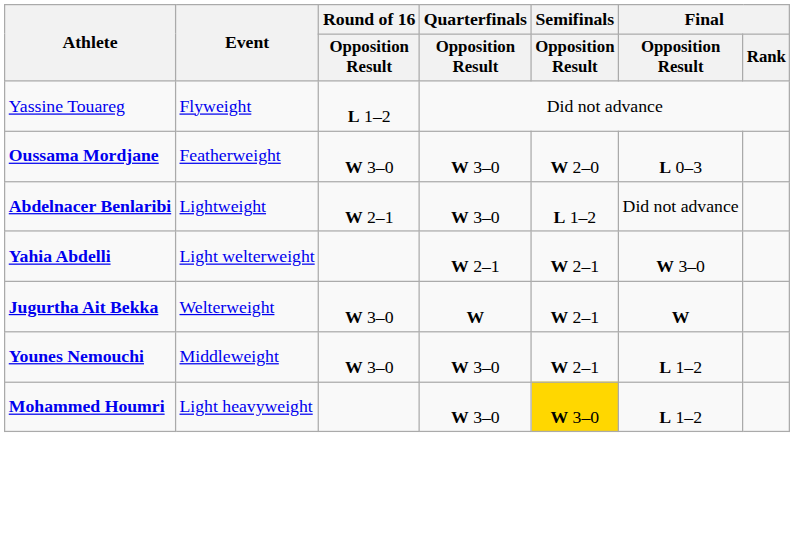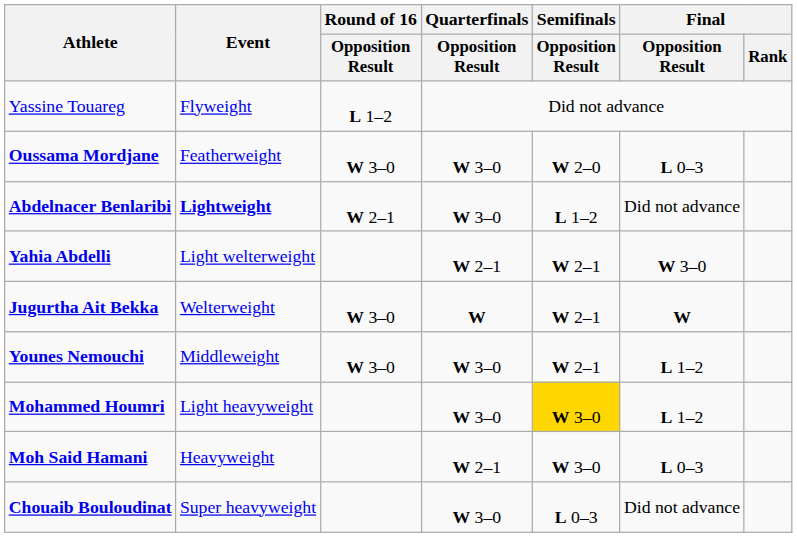 <table class="wikitable" style="font-size:90%">
 <tr>
 <th rowspan=2>Athlete</th>
 <th rowspan=2>Event</th>
 <th>Round of 16</th>
 <th>Quarterfinals</th>
 <th>Semifinals</th>
 <th colspan=2>Final</th>
 </tr>
 <tr style="font-size:95%">
 <th>Opposition<br>Result</th>
 <th>Opposition<br>Result</th>
 <th>Opposition<br>Result</th>
 <th>Opposition<br>Result</th>
 <th>Rank</th>
 </tr>
 <tr align=center>
 <td align=left><a href='#'>Yassine Touareg</a></td>
 <td align=left><a href='#'>Flyweight</a></td>
 <td><br><strong>L</strong> 1–2</td>
 <td colspan="4">Did not advance</td>
 </tr>
 <tr align=center>
 <td align=left><strong><a href='#'>Oussama Mordjane</a></strong></td>
 <td align=left><a href='#'>Featherweight</a></td>
 <td><br><strong>W</strong> 3–0</td>
 <td><br><strong>W</strong> 3–0</td>
 <td><br><strong>W</strong> 2–0</td>
 <td><br><strong>L</strong> 0–3</td>
 <td></td>
 </tr>
 <tr align=center>
 <td align=left><strong><a href='#'>Abdelnacer Benlaribi</a></strong></td>
-<td align=left><a href='#'>Lightweight</a></td>
+<td align=left><strong><a href='#'>Lightweight</a></strong></td>
 <td><br><strong>W</strong> 2–1</td>
 <td><br><strong>W</strong> 3–0</td>
 <td><br><strong>L</strong> 1–2</td>
 <td>Did not advance</td>
 <td></td>
 </tr>
 <tr align=center>
 <td align=left><strong><a href='#'>Yahia Abdelli</a></strong></td>
 <td align=left><a href='#'>Light welterweight</a></td>
 <td></td>
 <td><br><strong>W</strong> 2–1</td>
 <td><br><strong>W</strong> 2–1</td>
 <td><br><strong>W</strong> 3–0</td>
 <td></td>
 </tr>
 <tr align=center>
 <td align=left><strong><a href='#'>Jugurtha Ait Bekka</a></strong></td>
 <td align=left><a href='#'>Welterweight</a></td>
 <td><br><strong>W</strong> 3–0</td>
 <td><br><strong>W</strong> </td>
 <td><br><strong>W</strong> 2–1</td>
 <td><br><strong>W</strong> </td>
 <td></td>
 </tr>
 <tr align=center>
 <td align=left><strong><a href='#'>Younes Nemouchi</a></strong></td>
 <td align=left><a href='#'>Middleweight</a></td>
 <td><br><strong>W</strong> 3–0</td>
 <td><br><strong>W</strong> 3–0</td>
 <td><br><strong>W</strong> 2–1</td>
 <td><br><strong>L</strong> 1–2</td>
 <td></td>
 </tr>
 <tr align=center>
 <td align=left><strong><a href='#'>Mohammed Houmri</a></strong></td>
 <td align=left><a href='#'>Light heavyweight</a></td>
 <td></td>
 <td><br><strong>W</strong> 3–0</td>
 <td style="background: gold;"><br><strong>W</strong> 3–0</td>
 <td><br><strong>L</strong> 1–2</td>
 <td></td>
 </tr>
+<tr align=center>
+<td align=left><strong><a href='#'>Moh Said Hamani</a></strong></td>
+<td align=left><a href='#'>Heavyweight</a></td>
+<td></td>
+<td><br><strong>W</strong> 2–1</td>
+<td><br><strong>W</strong> 3–0</td>
+<td><br><strong>L</strong> 0–3</td>
+<td></td>
+</tr>
+<tr align=center>
+<td align=left><strong><a href='#'>Chouaib Bouloudinat</a></strong></td>
+<td align=left><a href='#'>Super heavyweight</a></td>
+<td></td>
+<td><br><strong>W</strong> 3–0</td>
+<td><br><strong>L</strong> 0–3</td>
+<td>Did not advance</td>
+<td></td>
+</tr>
 </table>
